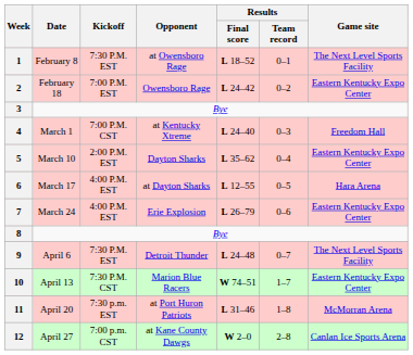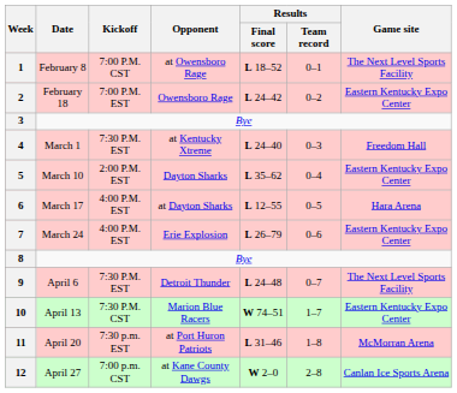 <table class="wikitable" style="font-size: 92%">
 <tr>
 <th rowspan="2">Week</th>
 <th rowspan="2">Date</th>
 <th rowspan="2">Kickoff</th>
 <th rowspan="2">Opponent</th>
 <th colspan="2">Results</th>
 <th rowspan="2">Game site</th>
 </tr>
 <tr>
 <th>Final score</th>
 <th>Team record</th>
 </tr>
 <tr style="background:#fcc">
 <th>1</th>
 <td style="text-align:center;">February 8</td>
-<td style="text-align:center;">7:30 P.M. EST</td>
+<td style="text-align:center;">7:00 P.M. CST</td>
 <td style="text-align:center;">at <a href='#'>Owensboro Rage</a></td>
 <td style="text-align:center;"><strong>L</strong> 18–52</td>
 <td style="text-align:center;">0–1</td>
 <td style="text-align:center;"><a href='#'>The Next Level Sports Facility</a></td>
 </tr>
 <tr style="background:#fcc">
 <th>2</th>
 <td style="text-align:center;">February 18</td>
 <td style="text-align:center;">7:00 P.M. EST</td>
 <td style="text-align:center;"><a href='#'>Owensboro Rage</a></td>
 <td style="text-align:center;"><strong>L</strong> 24–42</td>
 <td style="text-align:center;">0–2</td>
 <td style="text-align:center;"><a href='#'>Eastern Kentucky Expo Center</a></td>
 </tr>
 <tr style=>
 <th>3</th>
 <td colspan="8" style="text-align:center;"><em><a href='#'>Bye</a></em></td>
 </tr>
 <tr style="background:#fcc">
 <th>4</th>
 <td style="text-align:center;">March 1</td>
-<td style="text-align:center;">7:00 P.M. CST</td>
+<td style="text-align:center;">7:30 P.M. EST</td>
 <td style="text-align:center;">at <a href='#'>Kentucky Xtreme</a></td>
 <td style="text-align:center;"><strong>L</strong> 24–40</td>
 <td style="text-align:center;">0–3</td>
 <td style="text-align:center;"><a href='#'>Freedom Hall</a></td>
 </tr>
 <tr style="background:#fcc">
 <th>5</th>
 <td style="text-align:center;">March 10</td>
 <td style="text-align:center;">2:00 P.M. EST</td>
 <td style="text-align:center;"><a href='#'>Dayton Sharks</a></td>
 <td style="text-align:center;"><strong>L</strong> 35–62</td>
 <td style="text-align:center;">0–4</td>
 <td style="text-align:center;"><a href='#'>Eastern Kentucky Expo Center</a></td>
 </tr>
 <tr style="background:#fcc">
 <th>6</th>
 <td style="text-align:center;">March 17</td>
 <td style="text-align:center;">4:00 P.M. EST</td>
 <td style="text-align:center;">at <a href='#'>Dayton Sharks</a></td>
 <td style="text-align:center;"><strong>L</strong> 12–55</td>
 <td style="text-align:center;">0–5</td>
 <td style="text-align:center;"><a href='#'>Hara Arena</a></td>
 </tr>
 <tr style="background:#fcc">
 <th>7</th>
 <td style="text-align:center;">March 24</td>
 <td style="text-align:center;">4:00 P.M. EST</td>
 <td style="text-align:center;"><a href='#'>Erie Explosion</a></td>
 <td style="text-align:center;"><strong>L</strong> 26–79</td>
 <td style="text-align:center;">0–6</td>
 <td style="text-align:center;"><a href='#'>Eastern Kentucky Expo Center</a></td>
 </tr>
 <tr style=>
 <th>8</th>
 <td colspan="8" style="text-align:center;"><em><a href='#'>Bye</a></em></td>
 </tr>
 <tr style="background:#fcc">
 <th>9</th>
 <td style="text-align:center;">April 6</td>
 <td style="text-align:center;">7:30 P.M. EST</td>
 <td style="text-align:center;"><a href='#'>Detroit Thunder</a></td>
 <td style="text-align:center;"><strong>L</strong> 24–48</td>
 <td style="text-align:center;">0–7</td>
 <td style="text-align:center;"><a href='#'>The Next Level Sports Facility</a></td>
 </tr>
 <tr style="background:#cfc">
 <th>10</th>
 <td style="text-align:center;">April 13</td>
 <td style="text-align:center;">7:30 P.M. CST</td>
 <td style="text-align:center;"><a href='#'>Marion Blue Racers</a></td>
 <td style="text-align:center;"><strong>W</strong> 74–51</td>
 <td style="text-align:center;">1–7</td>
 <td style="text-align:center;"><a href='#'>Eastern Kentucky Expo Center</a></td>
 </tr>
 <tr style="background:#fcc">
 <th>11</th>
 <td style="text-align:center;">April 20</td>
 <td style="text-align:center;">7:30 p.m. EST</td>
 <td style="text-align:center;">at <a href='#'>Port Huron Patriots</a></td>
 <td style="text-align:center;"><strong>L</strong> 31–46</td>
 <td style="text-align:center;">1–8</td>
 <td style="text-align:center;"><a href='#'>McMorran Arena</a></td>
 </tr>
 <tr style="background:#cfc">
 <th>12</th>
 <td style="text-align:center;">April 27</td>
 <td style="text-align:center;">7:00 p.m. CST</td>
 <td style="text-align:center;">at <a href='#'>Kane County Dawgs</a></td>
 <td style="text-align:center;"><strong>W</strong> 2–0</td>
 <td style="text-align:center;">2–8</td>
 <td style="text-align:center;"><a href='#'>Canlan Ice Sports Arena</a></td>
 </tr>
 </table>
